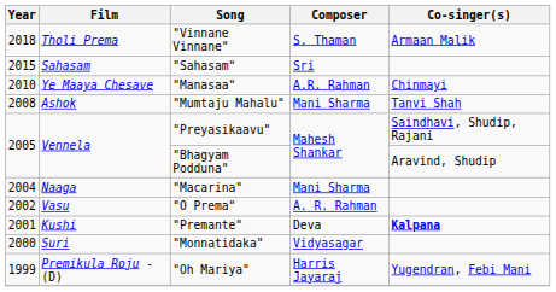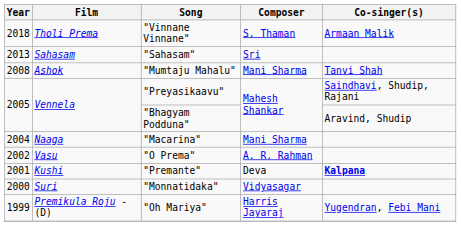 <table class="wikitable">
 <tr style="background:#cfc; text-align:center;">
 <th>Year</th>
 <th>Film</th>
 <th>Song</th>
 <th>Composer</th>
 <th>Co-singer(s)</th>
 </tr>
 <tr>
 <td>2018</td>
 <td><em><a href='#'>Tholi Prema</a></em></td>
 <td>"Vinnane Vinnane"</td>
 <td><a href='#'>S. Thaman</a></td>
 <td><a href='#'>Armaan Malik</a></td>
 </tr>
 <tr>
-<td>2015</td>
+<td>2013</td>
 <td><em><a href='#'>Sahasam</a></em></td>
 <td>"Sahasam"</td>
 <td><a href='#'>Sri</a></td>
 <td></td>
-</tr>
-<tr>
-<td>2010</td>
-<td><em><a href='#'>Ye Maaya Chesave</a></em></td>
-<td>"Manasaa"</td>
-<td><a href='#'>A.R. Rahman</a></td>
-<td><a href='#'>Chinmayi</a></td>
 </tr>
 <tr>
 <td>2008</td>
 <td><em><a href='#'>Ashok</a></em></td>
 <td>"Mumtaju Mahalu"</td>
 <td><a href='#'>Mani Sharma</a></td>
 <td><a href='#'>Tanvi Shah</a></td>
 </tr>
 <tr>
 <td rowspan="2">2005</td>
 <td rowspan="2"><em><a href='#'>Vennela</a></em></td>
 <td>"Preyasikaavu"</td>
 <td rowspan="2"><a href='#'>Mahesh Shankar</a></td>
 <td><a href='#'>Saindhavi</a>, Shudip, Rajani</td>
 </tr>
 <tr>
 <td>"Bhagyam Podduna"</td>
 <td>Aravind, Shudip</td>
 </tr>
 <tr>
 <td>2004</td>
 <td><em><a href='#'>Naaga</a></em></td>
 <td>"Macarina"</td>
 <td><a href='#'>Mani Sharma</a></td>
 <td></td>
 </tr>
 <tr>
 <td>2002</td>
 <td><em><a href='#'>Vasu</a></em></td>
 <td>"O Prema"</td>
 <td><a href='#'>A. R. Rahman</a></td>
 <td></td>
 </tr>
 <tr>
 <td>2001</td>
 <td><em><a href='#'>Kushi</a></em></td>
 <td>"Premante"</td>
 <td>Deva</td>
 <td><strong><a href='#'>Kalpana</a></strong></td>
 </tr>
 <tr>
 <td>2000</td>
 <td><em><a href='#'>Suri</a></em></td>
 <td>"Monnatidaka"</td>
 <td><a href='#'>Vidyasagar</a></td>
 <td></td>
 </tr>
 <tr>
 <td>1999</td>
 <td><em><a href='#'>Premikula Roju</a></em> - (D)</td>
 <td>"Oh Mariya"</td>
 <td><a href='#'>Harris Jayaraj</a></td>
 <td><a href='#'>Yugendran</a>, <a href='#'>Febi Mani</a></td>
 </tr>
 <tr>
 </tr>
 </table>
